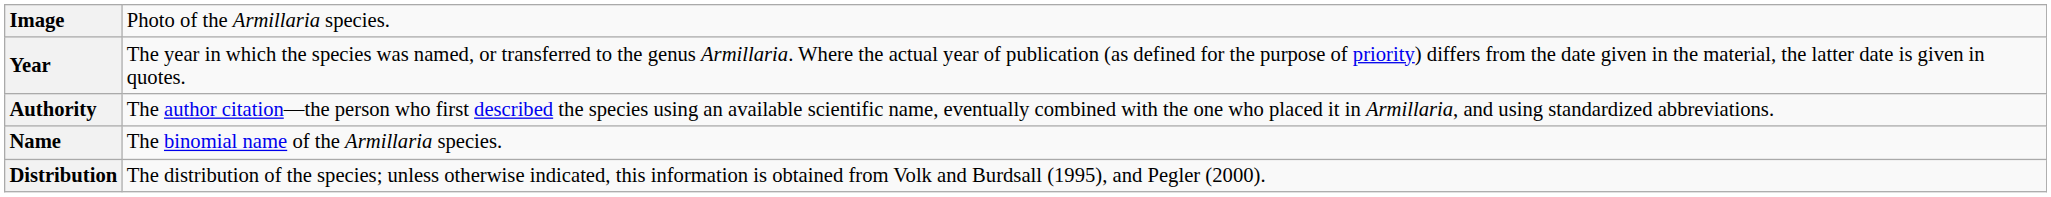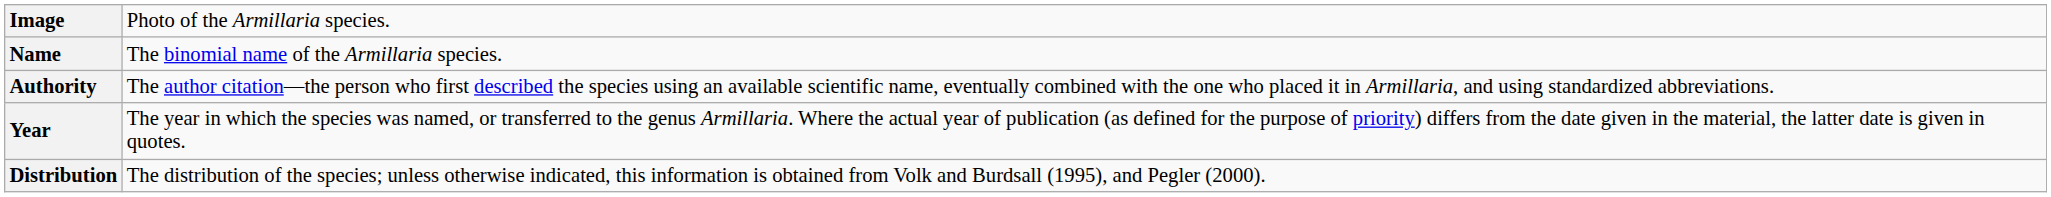 <table class="wikitable" style="width: 100%;">
 <tr>
 <th style="text-align:left;" scope="row">Image</th>
 <td>Photo of the <em>Armillaria</em> species.</td>
 </tr>
 <tr>
-<th style="text-align:left;" scope="row">Year</th>
-<td>The year in which the species was named, or transferred to the genus <em>Armillaria</em>. Where the actual year of publication (as defined for the purpose of <a href='#'>priority</a>) differs from the date given in the material, the latter date is given in quotes.</td>
+<th style="text-align:left;" scope="row">Name</th>
+<td>The <a href='#'>binomial name</a> of the <em>Armillaria</em> species.</td>
 </tr>
 <tr>
 <th style="text-align:left;" scope="row">Authority</th>
 <td>The <a href='#'>author citation</a>—the person who first <a href='#'>described</a> the species using an available scientific name, eventually combined with the one who placed it in <em>Armillaria</em>, and using standardized abbreviations.</td>
 </tr>
 <tr>
-<th style="text-align:left;" scope="row">Name</th>
-<td>The <a href='#'>binomial name</a> of the <em>Armillaria</em> species.</td>
+<th style="text-align:left;" scope="row">Year</th>
+<td>The year in which the species was named, or transferred to the genus <em>Armillaria</em>. Where the actual year of publication (as defined for the purpose of <a href='#'>priority</a>) differs from the date given in the material, the latter date is given in quotes.</td>
 </tr>
 <tr>
 <th style="text-align:left;" scope="row">Distribution</th>
 <td>The distribution of the species; unless otherwise indicated, this information is obtained from Volk and Burdsall (1995), and Pegler (2000).</td>
 </tr>
 </table>
